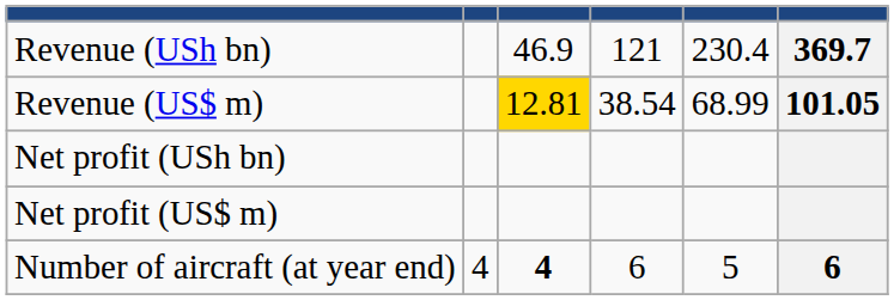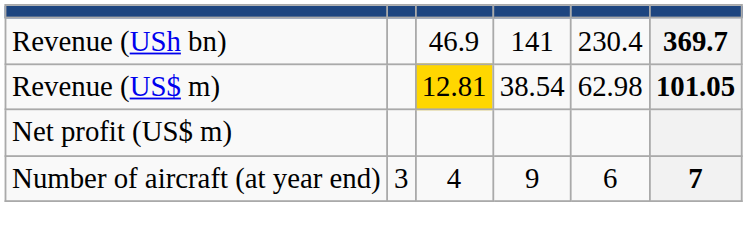 <table class="wikitable" style="margin:auto;text-align:center;">
 <tr>
 <th style="background: #1d4580;"></th>
 <th style="background: #1d4580;"></th>
 <th style="background: #1d4580;"></th>
 <th style="background: #1d4580;"></th>
 <th style="background: #1d4580;"></th>
 <th style="background: #1d4580;"></th>
 </tr>
 <tr>
 <td align="left">Revenue (<a href='#'>USh</a> bn)</td>
 <td></td>
 <td>46.9</td>
-<td>121</td>
+<td>141</td>
 <td>230.4</td>
 <th>369.7</th>
 </tr>
 <tr>
 <td align="left">Revenue (<a href='#'>US$</a> m)</td>
 <td></td>
 <td style="background: gold;">12.81</td>
 <td>38.54</td>
-<td>68.99</td>
+<td>62.98</td>
 <th>101.05</th>
-</tr>
-<tr>
-<td align="left">Net profit (USh bn)</td>
-<td></td>
-<td></td>
-<td></td>
-<td></td>
-<th></th>
 </tr>
 <tr>
 <td align="left">Net profit (US$ m)</td>
 <td></td>
 <td></td>
 <td></td>
 <td></td>
 <th></th>
 </tr>
 <tr>
 <td align="left">Number of aircraft (at year end)</td>
+<td>3</td>
 <td>4</td>
-<td><strong>4</strong></td>
+<td>9</td>
 <td>6</td>
-<td>5</td>
-<th>6</th>
+<th>7</th>
 </tr>
 </table>
